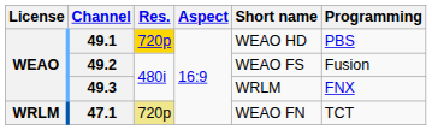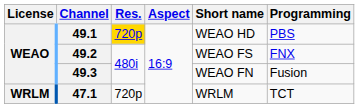 <table class="wikitable">
 <tr>
 <th scope = "col">License</th>
 <th scope = "col"><a href='#'>Channel</a></th>
 <th scope = "col"><a href='#'>Res.</a></th>
 <th scope = "col"><a href='#'>Aspect</a></th>
 <th scope = "col">Short name</th>
 <th scope = "col">Programming</th>
 </tr>
 <tr>
 <th rowspan = "3" scope = "row" style="border-right: 4px solid #60B0FF;">WEAO</th>
 <th scope = "row">49.1</th>
 <td style="background: gold;"><a href='#'>720p</a></td>
 <td rowspan="4"><a href='#'>16:9</a></td>
 <td>WEAO HD</td>
 <td><a href='#'>PBS</a></td>
 </tr>
 <tr>
 <th scope = "row">49.2</th>
 <td rowspan="2"><a href='#'>480i</a></td>
 <td>WEAO FS</td>
-<td>Fusion</td>
+<td><a href='#'>FNX</a></td>
 </tr>
 <tr>
 <th scope = "row">49.3</th>
-<td>WRLM</td>
-<td><a href='#'>FNX</a></td>
+<td>WEAO FN</td>
+<td>Fusion</td>
 </tr>
 <tr>
 <th scope = "row" style="border-right: 4px solid #0057AF;">WRLM</th>
 <th scope = "row">47.1</th>
-<td style="background: khaki;">720p</td>
-<td>WEAO FN</td>
+<td>720p</td>
+<td>WRLM</td>
 <td>TCT</td>
 </tr>
 </table>
